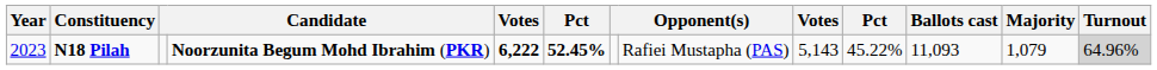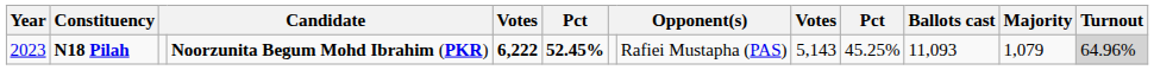 <table class="wikitable" style="margin:0.5em ; font-size:95%">
 <tr>
 <th>Year</th>
 <th>Constituency</th>
 <th colspan=2>Candidate</th>
 <th>Votes</th>
 <th>Pct</th>
 <th colspan=2>Opponent(s)</th>
 <th>Votes</th>
 <th>Pct</th>
 <th>Ballots cast</th>
 <th>Majority</th>
 <th>Turnout</th>
 </tr>
 <tr>
 <td><a href='#'>2023</a></td>
 <td><strong>N18 <a href='#'>Pilah</a></strong></td>
 <td></td>
 <td><strong>Noorzunita Begum Mohd Ibrahim</strong> (<a href='#'><strong>PKR</strong></a>)</td>
 <td align=right><strong>6,222</strong></td>
 <td><strong>52.45%</strong></td>
 <td bgcolor=></td>
 <td>Rafiei Mustapha (<a href='#'>PAS</a>)</td>
 <td align=right>5,143</td>
-<td>45.22%</td>
+<td>45.25%</td>
 <td>11,093</td>
 <td>1,079</td>
 <td style="background: lightgrey;">64.96%</td>
 </tr>
 </table>
